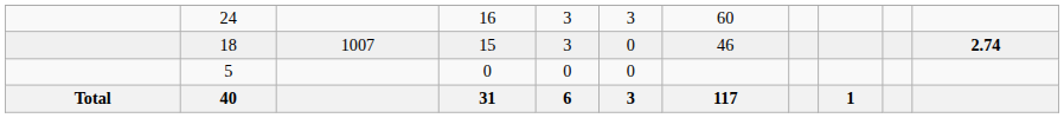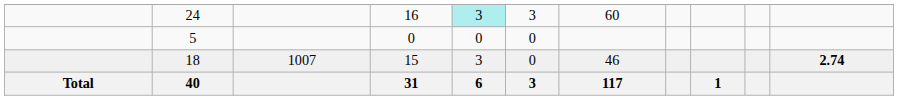 <table class="wikitable sortable" width ="1000">
 <tr align="center">
 </tr>
 <tr align="center">
 <td></td>
 <td>24</td>
 <td></td>
 <td>16</td>
-<td>3</td>
+<td style="background: paleturquoise;">3</td>
 <td>3</td>
 <td>60</td>
+<td></td>
+<td></td>
+<td></td>
+<td></td>
+</tr>
+<tr align="center">
+<td></td>
+<td>5</td>
+<td></td>
+<td>0</td>
+<td>0</td>
+<td>0</td>
+<td></td>
 <td></td>
 <td></td>
 <td></td>
 <td></td>
 </tr>
 <tr align="center" bgcolor="#f0f0f0">
 <td></td>
 <td>18</td>
 <td>1007</td>
 <td>15</td>
 <td>3</td>
 <td>0</td>
 <td>46</td>
 <td></td>
 <td></td>
 <td></td>
 <td><strong>2.74</strong></td>
 </tr>
-<tr align="center">
-<td></td>
-<td>5</td>
-<td></td>
-<td>0</td>
-<td>0</td>
-<td>0</td>
-<td></td>
-<td></td>
-<td></td>
-<td></td>
-<td></td>
-</tr>
 <tr>
 <th>Total</th>
 <th>40</th>
 <th></th>
 <th>31</th>
 <th>6</th>
 <th>3</th>
 <th>117</th>
 <th></th>
 <th>1</th>
 <th></th>
 <th></th>
 </tr>
 </table>
